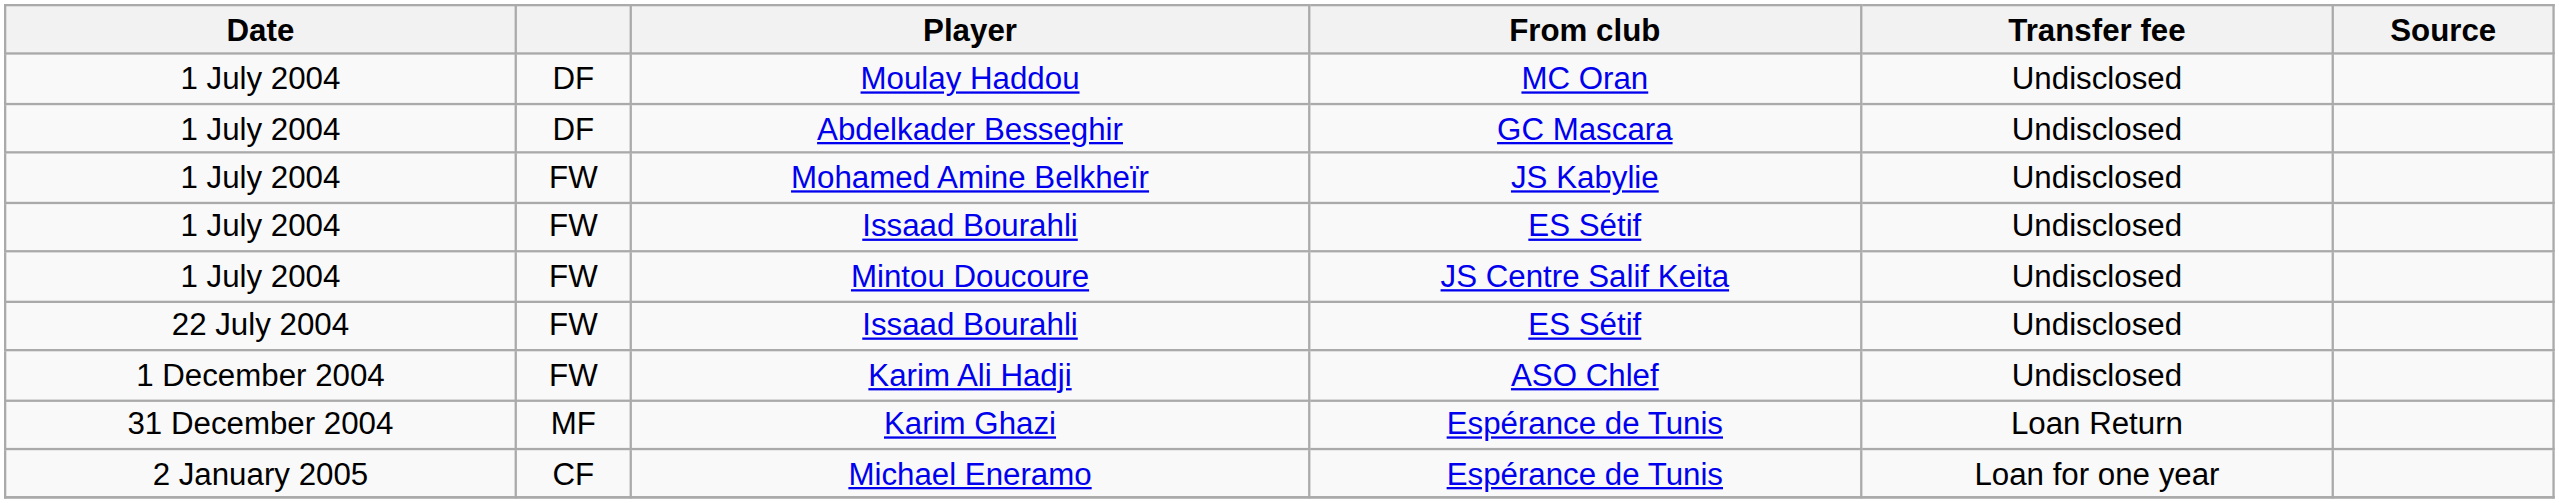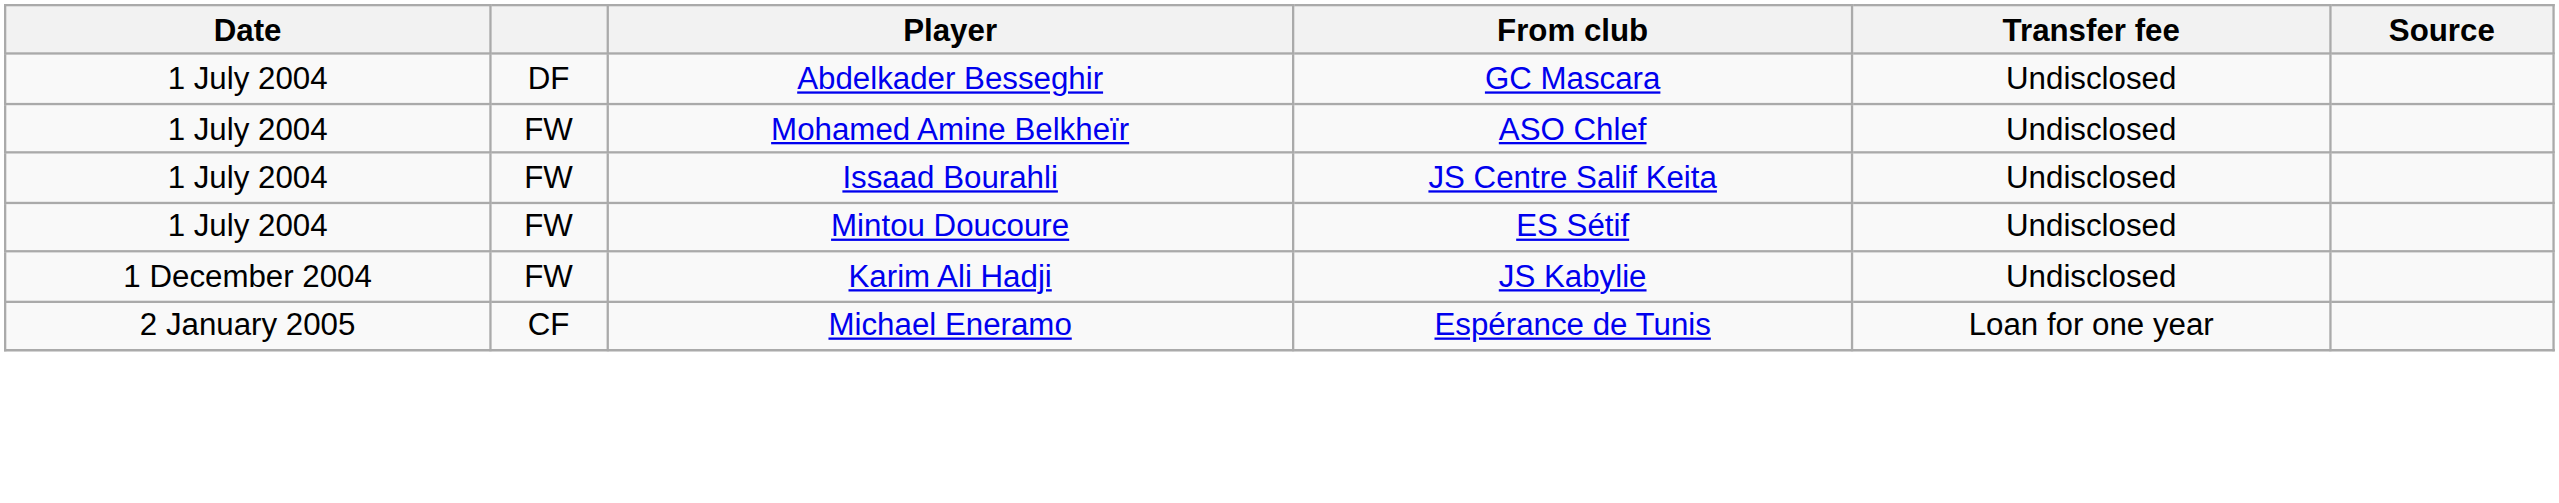 <table class="wikitable sortable" style="width:70%; text-align:center; font-size:85%; text-align:centre;">
 <tr>
 <th><strong>Date</strong></th>
 <th><strong></strong></th>
 <th><strong>Player</strong></th>
 <th><strong>From club</strong></th>
 <th><strong>Transfer fee</strong></th>
 <th><strong>Source</strong></th>
-</tr>
-<tr>
-<td>1 July 2004</td>
-<td>DF</td>
-<td> <a href='#'>Moulay Haddou</a></td>
-<td> <a href='#'>MC Oran</a></td>
-<td>Undisclosed</td>
-<td></td>
 </tr>
 <tr>
 <td>1 July 2004</td>
 <td>DF</td>
 <td> <a href='#'>Abdelkader Besseghir</a></td>
 <td> <a href='#'>GC Mascara</a></td>
 <td>Undisclosed</td>
 <td></td>
 </tr>
 <tr>
 <td>1 July 2004</td>
 <td>FW</td>
 <td> <a href='#'>Mohamed Amine Belkheïr</a></td>
-<td> <a href='#'>JS Kabylie</a></td>
+<td> <a href='#'>ASO Chlef</a></td>
 <td>Undisclosed</td>
 <td></td>
 </tr>
 <tr>
 <td>1 July 2004</td>
 <td>FW</td>
 <td> <a href='#'>Issaad Bourahli</a></td>
-<td> <a href='#'>ES Sétif</a></td>
+<td> <a href='#'>JS Centre Salif Keita</a></td>
 <td>Undisclosed</td>
 <td></td>
 </tr>
 <tr>
 <td>1 July 2004</td>
 <td>FW</td>
 <td> <a href='#'>Mintou Doucoure</a></td>
-<td> <a href='#'>JS Centre Salif Keita</a></td>
-<td>Undisclosed</td>
-<td></td>
-</tr>
-<tr>
-<td>22 July 2004</td>
-<td>FW</td>
-<td> <a href='#'>Issaad Bourahli</a></td>
-<td><a href='#'>ES Sétif</a></td>
+<td> <a href='#'>ES Sétif</a></td>
 <td>Undisclosed</td>
 <td></td>
 </tr>
 <tr>
 <td>1 December 2004</td>
 <td>FW</td>
 <td> <a href='#'>Karim Ali Hadji</a></td>
-<td> <a href='#'>ASO Chlef</a></td>
+<td> <a href='#'>JS Kabylie</a></td>
 <td>Undisclosed</td>
-<td></td>
-</tr>
-<tr>
-<td>31 December 2004</td>
-<td>MF</td>
-<td> <a href='#'>Karim Ghazi</a></td>
-<td> <a href='#'>Espérance de Tunis</a></td>
-<td>Loan Return</td>
 <td></td>
 </tr>
 <tr>
 <td>2 January 2005</td>
 <td>CF</td>
 <td> <a href='#'>Michael Eneramo</a></td>
 <td> <a href='#'>Espérance de Tunis</a></td>
 <td>Loan for one year</td>
 <td></td>
 </tr>
 <tr>
 </tr>
 </table>
